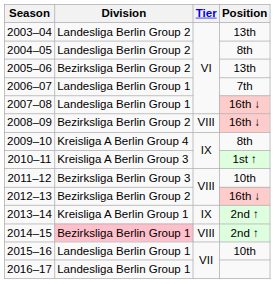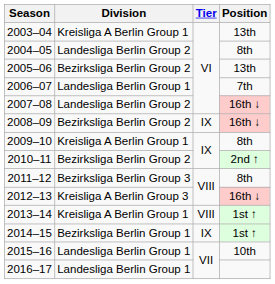 <table class="wikitable">
 <tr>
 <th>Season</th>
 <th>Division</th>
 <th><a href='#'>Tier</a></th>
 <th>Position</th>
 </tr>
 <tr align="center">
 <td>2003–04</td>
-<td align="left">Landesliga Berlin Group 2</td>
+<td align="left">Kreisliga A Berlin Group 1</td>
 <td rowspan=5>VI</td>
 <td>13th</td>
 </tr>
 <tr align="center">
 <td>2004–05</td>
 <td align="left">Landesliga Berlin Group 2</td>
 <td>8th</td>
 </tr>
 <tr align="center">
 <td>2005–06</td>
 <td align="left">Bezirksliga Berlin Group 2</td>
 <td>13th</td>
 </tr>
 <tr align="center">
 <td>2006–07</td>
 <td align="left">Landesliga Berlin Group 1</td>
 <td>7th</td>
 </tr>
 <tr align="center">
 <td>2007–08</td>
-<td align="left">Landesliga Berlin Group 1</td>
+<td align="left">Landesliga Berlin Group 2</td>
 <td style="background:#ffcccc">16th ↓</td>
 </tr>
 <tr align="center">
 <td>2008–09</td>
 <td align="left">Bezirksliga Berlin Group 2</td>
-<td>VIII</td>
+<td>IX</td>
 <td style="background:#ffcccc">16th ↓</td>
 </tr>
 <tr align="center">
 <td>2009–10</td>
-<td align="left">Kreisliga A Berlin Group 4</td>
+<td align="left">Kreisliga A Berlin Group 1</td>
 <td rowspan=2>IX</td>
 <td>8th</td>
 </tr>
 <tr align="center">
 <td>2010–11</td>
-<td align="left">Kreisliga A Berlin Group 3</td>
-<td style="background:#ddffdd">1st ↑</td>
+<td align="left">Bezirksliga Berlin Group 2</td>
+<td style="background:#ddffdd">2nd ↑</td>
 </tr>
 <tr align="center">
 <td>2011–12</td>
 <td align="left">Bezirksliga Berlin Group 3</td>
 <td rowspan=2>VIII</td>
-<td>10th</td>
+<td>8th</td>
 </tr>
 <tr align="center">
 <td>2012–13</td>
-<td align="left">Bezirksliga Berlin Group 2</td>
+<td align="left">Kreisliga A Berlin Group 3</td>
 <td style="background:#ffcccc">16th ↓</td>
 </tr>
 <tr align="center">
 <td>2013–14</td>
 <td align="left">Kreisliga A Berlin Group 1</td>
-<td>IX</td>
-<td style="background:#ddffdd">2nd ↑</td>
+<td>VIII</td>
+<td style="background:#ddffdd">1st ↑</td>
 </tr>
 <tr align="center">
 <td>2014–15</td>
-<td align="left" style="background: pink;">Bezirksliga Berlin Group 1</td>
-<td>VIII</td>
-<td style="background:#ddffdd">2nd ↑</td>
+<td align="left">Bezirksliga Berlin Group 1</td>
+<td>IX</td>
+<td style="background:#ddffdd">1st ↑</td>
 </tr>
 <tr align="center">
 <td>2015–16</td>
 <td align="left">Landesliga Berlin Group 1</td>
 <td rowspan=2>VII</td>
 <td>10th</td>
 </tr>
 <tr align="center">
 <td>2016–17</td>
 <td align="left">Landesliga Berlin Group 1</td>
 <td></td>
 </tr>
 </table>
